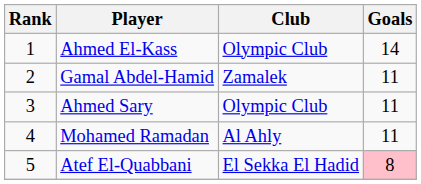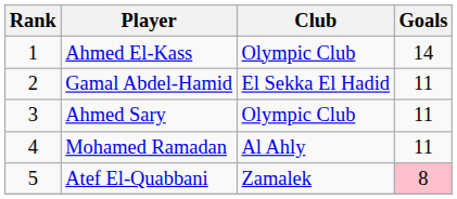 <table class="wikitable" style="text-align:center">
 <tr>
 <th>Rank</th>
 <th>Player</th>
 <th>Club</th>
 <th>Goals</th>
 </tr>
 <tr>
 <td>1</td>
 <td align="left"> <a href='#'>Ahmed El-Kass</a></td>
 <td align="left"><a href='#'>Olympic Club</a></td>
 <td>14</td>
 </tr>
 <tr>
 <td>2</td>
 <td align="left"> <a href='#'>Gamal Abdel-Hamid</a></td>
-<td align="left"><a href='#'>Zamalek</a></td>
+<td align="left"><a href='#'>El Sekka El Hadid</a></td>
 <td>11</td>
 </tr>
 <tr>
 <td>3</td>
 <td align="left"> <a href='#'>Ahmed Sary</a></td>
 <td align="left"><a href='#'>Olympic Club</a></td>
 <td>11</td>
 </tr>
 <tr>
 <td>4</td>
 <td align="left"> <a href='#'>Mohamed Ramadan</a></td>
 <td align="left"><a href='#'>Al Ahly</a></td>
 <td>11</td>
 </tr>
 <tr>
 <td>5</td>
 <td align="left"> <a href='#'>Atef El-Quabbani</a></td>
-<td align="left"><a href='#'>El Sekka El Hadid</a></td>
+<td align="left"><a href='#'>Zamalek</a></td>
 <td style="background: pink;">8</td>
 </tr>
 <tr>
 </tr>
 </table>
